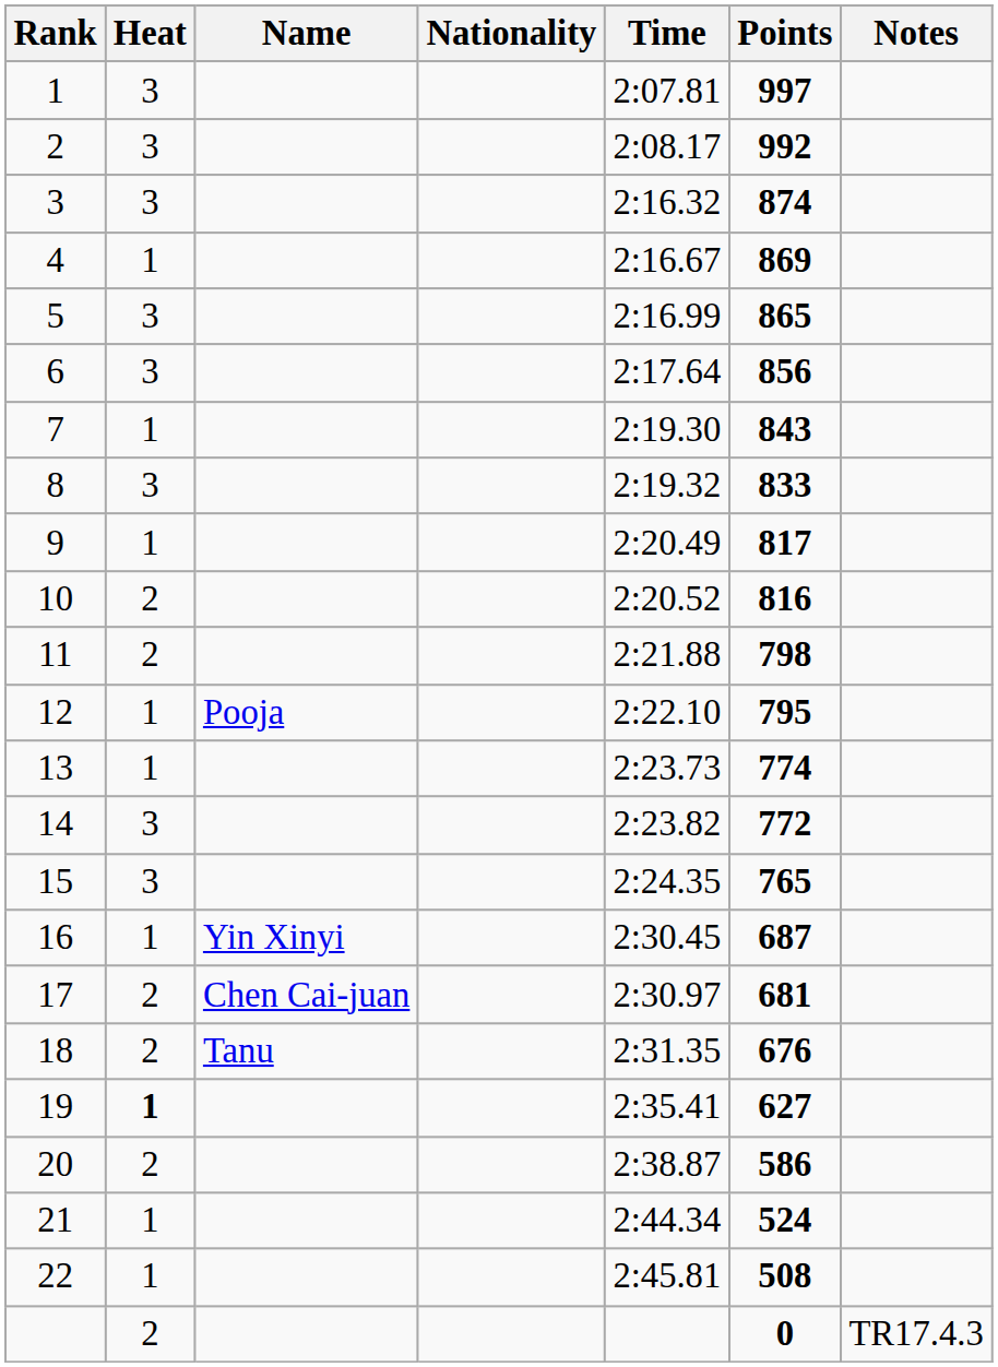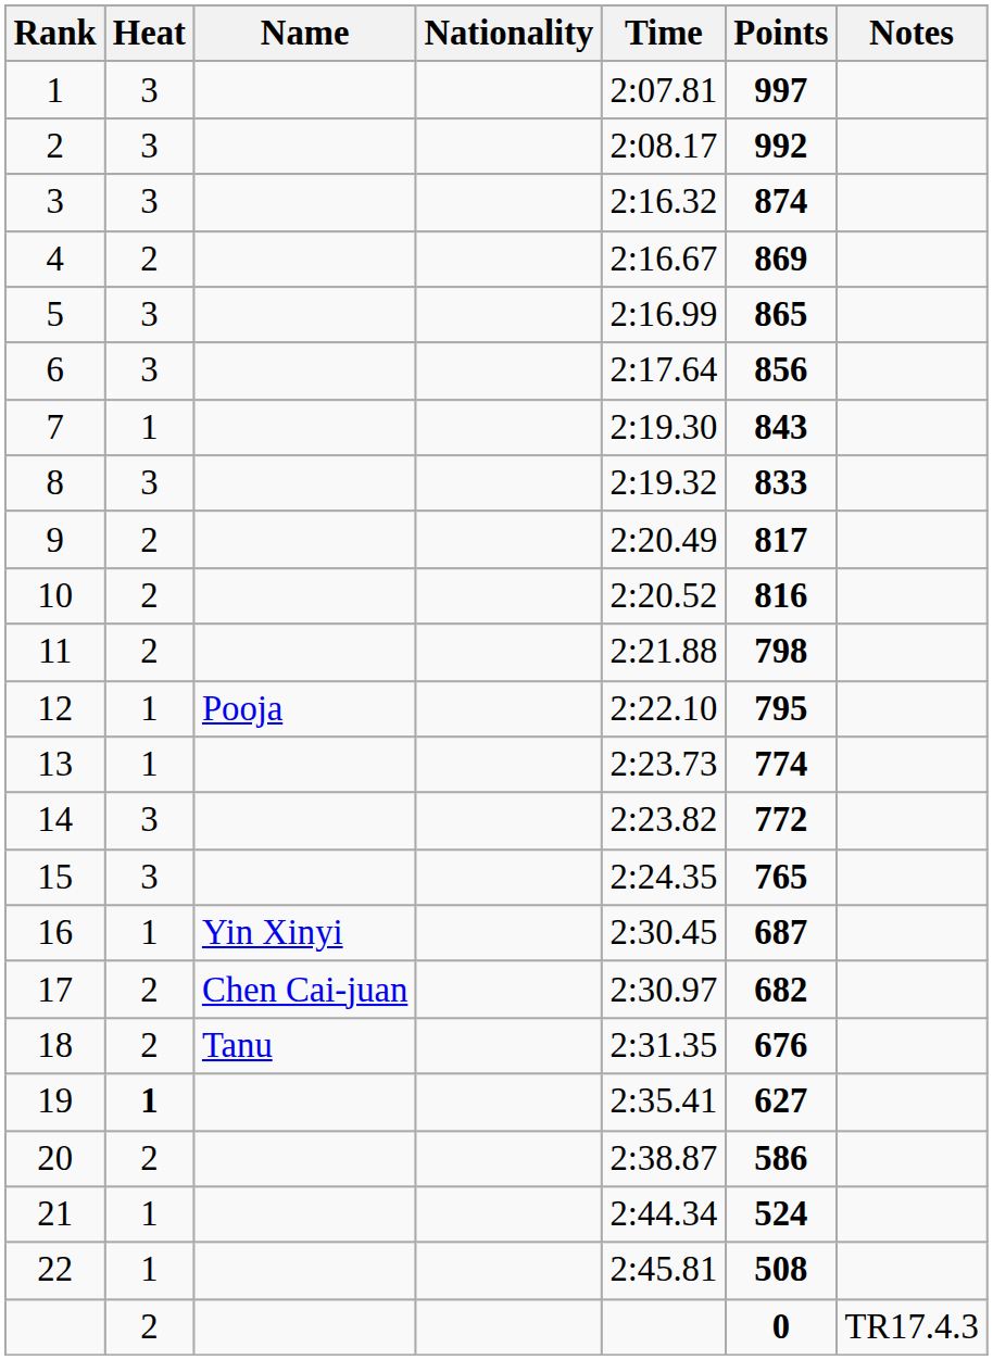 <table class="wikitable sortable" style="text-align:center">
 <tr>
 <th>Rank</th>
 <th>Heat</th>
 <th>Name</th>
 <th>Nationality</th>
 <th>Time</th>
 <th>Points</th>
 <th>Notes</th>
 </tr>
 <tr>
 <td>1</td>
 <td>3</td>
 <td align=left></td>
 <td align=left></td>
 <td>2:07.81</td>
 <td><strong>997</strong></td>
 <td></td>
 </tr>
 <tr>
 <td>2</td>
 <td>3</td>
 <td align=left></td>
 <td align=left></td>
 <td>2:08.17</td>
 <td><strong>992</strong></td>
 <td></td>
 </tr>
 <tr>
 <td>3</td>
 <td>3</td>
 <td align=left></td>
 <td align=left></td>
 <td>2:16.32</td>
 <td><strong>874</strong></td>
 <td></td>
 </tr>
 <tr>
 <td>4</td>
-<td>1</td>
+<td>2</td>
 <td align=left></td>
 <td align=left></td>
 <td>2:16.67</td>
 <td><strong>869</strong></td>
 <td></td>
 </tr>
 <tr>
 <td>5</td>
 <td>3</td>
 <td align=left></td>
 <td align=left></td>
 <td>2:16.99</td>
 <td><strong>865</strong></td>
 <td></td>
 </tr>
 <tr>
 <td>6</td>
 <td>3</td>
 <td align=left></td>
 <td align=left></td>
 <td>2:17.64</td>
 <td><strong>856</strong></td>
 <td></td>
 </tr>
 <tr>
 <td>7</td>
 <td>1</td>
 <td align=left></td>
 <td align=left></td>
 <td>2:19.30</td>
 <td><strong>843</strong></td>
 <td></td>
 </tr>
 <tr>
 <td>8</td>
 <td>3</td>
 <td align=left></td>
 <td align=left></td>
 <td>2:19.32</td>
 <td><strong>833</strong></td>
 <td></td>
 </tr>
 <tr>
 <td>9</td>
-<td>1</td>
+<td>2</td>
 <td align=left></td>
 <td align=left></td>
 <td>2:20.49</td>
 <td><strong>817</strong></td>
 <td></td>
 </tr>
 <tr>
 <td>10</td>
 <td>2</td>
 <td align=left></td>
 <td align=left></td>
 <td>2:20.52</td>
 <td><strong>816</strong></td>
 <td></td>
 </tr>
 <tr>
 <td>11</td>
 <td>2</td>
 <td align=left></td>
 <td align=left></td>
 <td>2:21.88</td>
 <td><strong>798</strong></td>
 <td></td>
 </tr>
 <tr>
 <td>12</td>
 <td>1</td>
 <td align=left><a href='#'>Pooja</a></td>
 <td align=left></td>
 <td>2:22.10</td>
 <td><strong>795</strong></td>
 <td></td>
 </tr>
 <tr>
 <td>13</td>
 <td>1</td>
 <td align=left></td>
 <td align=left></td>
 <td>2:23.73</td>
 <td><strong>774</strong></td>
 <td></td>
 </tr>
 <tr>
 <td>14</td>
 <td>3</td>
 <td align=left></td>
 <td align=left></td>
 <td>2:23.82</td>
 <td><strong>772</strong></td>
 <td></td>
 </tr>
 <tr>
 <td>15</td>
 <td>3</td>
 <td align=left></td>
 <td align=left></td>
 <td>2:24.35</td>
 <td><strong>765</strong></td>
 <td></td>
 </tr>
 <tr>
 <td>16</td>
 <td>1</td>
 <td align=left><a href='#'>Yin Xinyi</a></td>
 <td align=left></td>
 <td>2:30.45</td>
 <td><strong>687</strong></td>
 <td></td>
 </tr>
 <tr>
 <td>17</td>
 <td>2</td>
 <td align=left><a href='#'>Chen Cai-juan</a></td>
 <td align=left></td>
 <td>2:30.97</td>
-<td><strong>681</strong></td>
+<td><strong>682</strong></td>
 <td></td>
 </tr>
 <tr>
 <td>18</td>
 <td>2</td>
 <td align=left><a href='#'>Tanu</a></td>
 <td align=left></td>
 <td>2:31.35</td>
 <td><strong>676</strong></td>
 <td></td>
 </tr>
 <tr>
 <td>19</td>
 <td><strong>1</strong></td>
 <td align=left></td>
 <td align=left></td>
 <td>2:35.41</td>
 <td><strong>627</strong></td>
 <td></td>
 </tr>
 <tr>
 <td>20</td>
 <td>2</td>
 <td align=left></td>
 <td align=left></td>
 <td>2:38.87</td>
 <td><strong>586</strong></td>
 <td></td>
 </tr>
 <tr>
 <td>21</td>
 <td>1</td>
 <td align=left></td>
 <td align=left></td>
 <td>2:44.34</td>
 <td><strong>524</strong></td>
 <td></td>
 </tr>
 <tr>
 <td>22</td>
 <td>1</td>
 <td align=left></td>
 <td align=left></td>
 <td>2:45.81</td>
 <td><strong>508</strong></td>
 <td></td>
 </tr>
 <tr>
 <td></td>
 <td>2</td>
 <td align=left></td>
 <td align=left></td>
 <td></td>
 <td><strong>0</strong></td>
 <td>TR17.4.3</td>
 </tr>
 </table>
